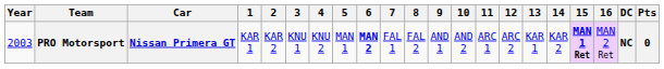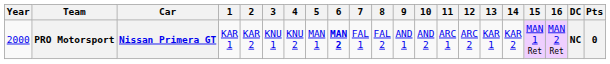 <table class="wikitable" style="text-align:center; font-size:85%">
 <tr>
 <th>Year</th>
 <th>Team</th>
 <th>Car</th>
 <th>1</th>
 <th>2</th>
 <th>3</th>
 <th>4</th>
 <th>5</th>
 <th>6</th>
 <th>7</th>
 <th>8</th>
 <th>9</th>
 <th>10</th>
 <th>11</th>
 <th>12</th>
 <th>13</th>
 <th>14</th>
 <th>15</th>
 <th>16</th>
 <th>DC</th>
 <th>Pts</th>
 </tr>
 <tr>
-<td><a href='#'>2003</a></td>
+<td><a href='#'>2000</a></td>
 <th nowrap>PRO Motorsport</th>
 <th nowrap><a href='#'>Nissan Primera GT</a></th>
 <td><a href='#'>KAR<br>1</a></td>
 <td><a href='#'>KAR<br>2</a></td>
 <td><a href='#'>KNU<br>1</a></td>
 <td><a href='#'>KNU<br>2</a></td>
 <td><a href='#'>MAN<br>1</a></td>
 <td><strong><a href='#'>MAN<br>2</a></strong></td>
 <td><a href='#'>FAL<br>1</a></td>
 <td><a href='#'>FAL<br>2</a></td>
 <td><a href='#'>AND<br>1</a></td>
 <td><a href='#'>AND<br>2</a></td>
 <td><a href='#'>ARC<br>1</a></td>
 <td><a href='#'>ARC<br>2</a></td>
 <td><a href='#'>KAR<br>1</a></td>
 <td><a href='#'>KAR<br>2</a></td>
-<td style="background:#EFCFFF;"><strong><a href='#'>MAN<br>1</a><br><small>Ret</small></strong></td>
+<td style="background:#EFCFFF;"><a href='#'>MAN<br>1</a><br><small>Ret</small></td>
 <td style="background:#EFCFFF;"><a href='#'>MAN<br>2</a><br><small>Ret</small></td>
 <th>NC</th>
 <th>0</th>
 </tr>
 </table>
